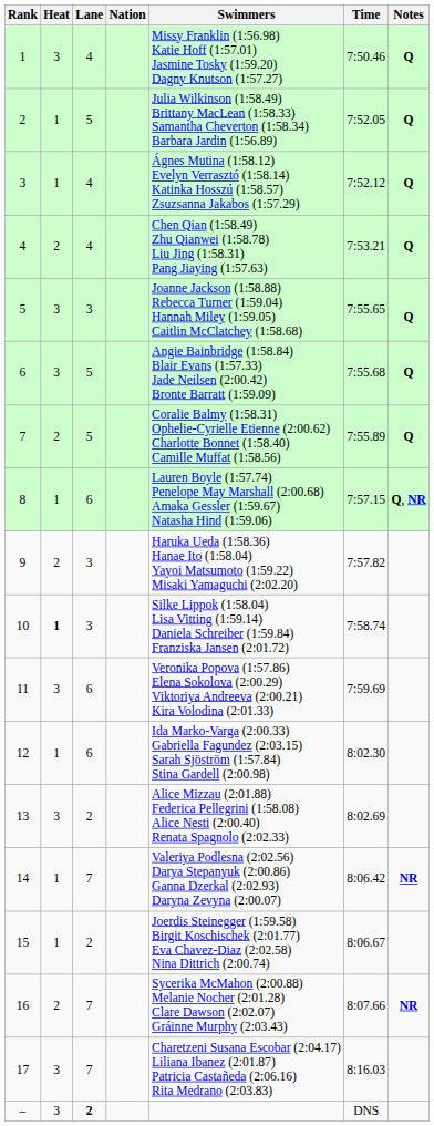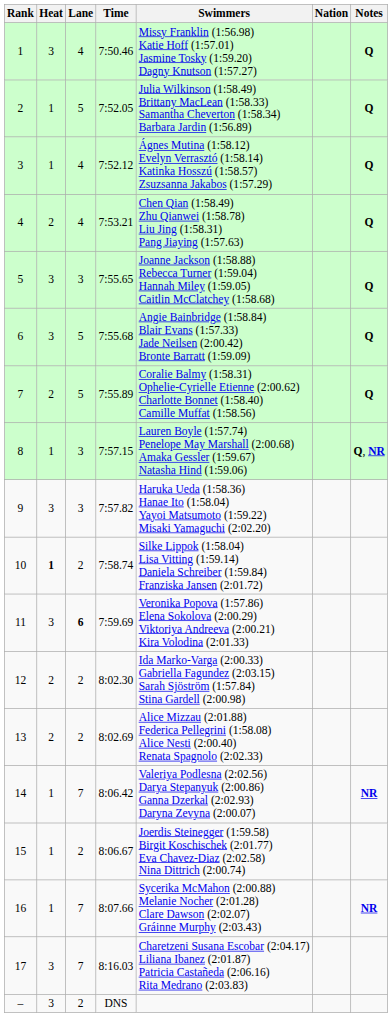 <table class="wikitable sortable" style="text-align:center">
 <tr>
 <th>Rank</th>
 <th>Heat</th>
 <th>Lane</th>
+<th>Time</th>
+<th>Swimmers</th>
 <th>Nation</th>
-<th>Swimmers</th>
-<th>Time</th>
 <th>Notes</th>
 </tr>
 <tr bgcolor=ccffcc>
 <td>1</td>
 <td>3</td>
 <td>4</td>
+<td>7:50.46</td>
+<td align=left><a href='#'>Missy Franklin</a> (1:56.98)<br><a href='#'>Katie Hoff</a> (1:57.01)<br><a href='#'>Jasmine Tosky</a> (1:59.20)<br><a href='#'>Dagny Knutson</a> (1:57.27)</td>
 <td align=left></td>
-<td align=left><a href='#'>Missy Franklin</a> (1:56.98)<br><a href='#'>Katie Hoff</a> (1:57.01)<br><a href='#'>Jasmine Tosky</a> (1:59.20)<br><a href='#'>Dagny Knutson</a> (1:57.27)</td>
-<td>7:50.46</td>
 <td><strong>Q</strong></td>
 </tr>
 <tr bgcolor=ccffcc>
 <td>2</td>
 <td>1</td>
 <td>5</td>
+<td>7:52.05</td>
+<td align=left><a href='#'>Julia Wilkinson</a> (1:58.49)<br><a href='#'>Brittany MacLean</a> (1:58.33)<br><a href='#'>Samantha Cheverton</a> (1:58.34)<br><a href='#'>Barbara Jardin</a> (1:56.89)</td>
 <td align=left></td>
-<td align=left><a href='#'>Julia Wilkinson</a> (1:58.49)<br><a href='#'>Brittany MacLean</a> (1:58.33)<br><a href='#'>Samantha Cheverton</a> (1:58.34)<br><a href='#'>Barbara Jardin</a> (1:56.89)</td>
-<td>7:52.05</td>
 <td><strong>Q</strong></td>
 </tr>
 <tr bgcolor=ccffcc>
 <td>3</td>
 <td>1</td>
 <td>4</td>
+<td>7:52.12</td>
+<td align=left><a href='#'>Ágnes Mutina</a> (1:58.12)<br><a href='#'>Evelyn Verrasztó</a> (1:58.14)<br><a href='#'>Katinka Hosszú</a> (1:58.57)<br><a href='#'>Zsuzsanna Jakabos</a> (1:57.29)</td>
 <td align=left></td>
-<td align=left><a href='#'>Ágnes Mutina</a> (1:58.12)<br><a href='#'>Evelyn Verrasztó</a> (1:58.14)<br><a href='#'>Katinka Hosszú</a> (1:58.57)<br><a href='#'>Zsuzsanna Jakabos</a> (1:57.29)</td>
-<td>7:52.12</td>
 <td><strong>Q</strong></td>
 </tr>
 <tr bgcolor=ccffcc>
 <td>4</td>
 <td>2</td>
 <td>4</td>
+<td>7:53.21</td>
+<td align=left><a href='#'>Chen Qian</a> (1:58.49)<br><a href='#'>Zhu Qianwei</a> (1:58.78)<br><a href='#'>Liu Jing</a> (1:58.31)<br><a href='#'>Pang Jiaying</a> (1:57.63)</td>
 <td align=left></td>
-<td align=left><a href='#'>Chen Qian</a> (1:58.49)<br><a href='#'>Zhu Qianwei</a> (1:58.78)<br><a href='#'>Liu Jing</a> (1:58.31)<br><a href='#'>Pang Jiaying</a> (1:57.63)</td>
-<td>7:53.21</td>
 <td><strong>Q</strong></td>
 </tr>
 <tr bgcolor=ccffcc>
 <td>5</td>
 <td>3</td>
 <td>3</td>
+<td>7:55.65</td>
+<td align=left><a href='#'>Joanne Jackson</a> (1:58.88)<br><a href='#'>Rebecca Turner</a> (1:59.04)<br><a href='#'>Hannah Miley</a> (1:59.05)<br><a href='#'>Caitlin McClatchey</a> (1:58.68)</td>
 <td align=left></td>
-<td align=left><a href='#'>Joanne Jackson</a> (1:58.88)<br><a href='#'>Rebecca Turner</a> (1:59.04)<br><a href='#'>Hannah Miley</a> (1:59.05)<br><a href='#'>Caitlin McClatchey</a> (1:58.68)</td>
-<td>7:55.65</td>
 <td><br><strong>Q</strong></td>
 </tr>
 <tr bgcolor=ccffcc>
 <td>6</td>
 <td>3</td>
 <td>5</td>
+<td>7:55.68</td>
+<td align=left><a href='#'>Angie Bainbridge</a> (1:58.84)<br><a href='#'>Blair Evans</a> (1:57.33)<br><a href='#'>Jade Neilsen</a> (2:00.42)<br><a href='#'>Bronte Barratt</a> (1:59.09)</td>
 <td align=left></td>
-<td align=left><a href='#'>Angie Bainbridge</a> (1:58.84)<br><a href='#'>Blair Evans</a> (1:57.33)<br><a href='#'>Jade Neilsen</a> (2:00.42)<br><a href='#'>Bronte Barratt</a> (1:59.09)</td>
-<td>7:55.68</td>
 <td><strong>Q</strong></td>
 </tr>
 <tr bgcolor=ccffcc>
 <td>7</td>
 <td>2</td>
 <td>5</td>
+<td>7:55.89</td>
+<td align=left><a href='#'>Coralie Balmy</a> (1:58.31)<br><a href='#'>Ophelie-Cyrielle Etienne</a> (2:00.62)<br><a href='#'>Charlotte Bonnet</a> (1:58.40)<br><a href='#'>Camille Muffat</a> (1:58.56)</td>
 <td align=left></td>
-<td align=left><a href='#'>Coralie Balmy</a> (1:58.31)<br><a href='#'>Ophelie-Cyrielle Etienne</a> (2:00.62)<br><a href='#'>Charlotte Bonnet</a> (1:58.40)<br><a href='#'>Camille Muffat</a> (1:58.56)</td>
-<td>7:55.89</td>
 <td><strong>Q</strong></td>
 </tr>
 <tr bgcolor=ccffcc>
 <td>8</td>
 <td>1</td>
-<td>6</td>
+<td>3</td>
+<td>7:57.15</td>
+<td align=left><a href='#'>Lauren Boyle</a> (1:57.74)<br><a href='#'>Penelope May Marshall</a> (2:00.68)<br><a href='#'>Amaka Gessler</a> (1:59.67)<br><a href='#'>Natasha Hind</a> (1:59.06)</td>
 <td align=left></td>
-<td align=left><a href='#'>Lauren Boyle</a> (1:57.74)<br><a href='#'>Penelope May Marshall</a> (2:00.68)<br><a href='#'>Amaka Gessler</a> (1:59.67)<br><a href='#'>Natasha Hind</a> (1:59.06)</td>
-<td>7:57.15</td>
 <td><strong>Q</strong>, <strong><a href='#'>NR</a></strong></td>
 </tr>
 <tr>
 <td>9</td>
-<td>2</td>
 <td>3</td>
+<td>3</td>
+<td>7:57.82</td>
+<td align=left><a href='#'>Haruka Ueda</a> (1:58.36)<br><a href='#'>Hanae Ito</a> (1:58.04)<br><a href='#'>Yayoi Matsumoto</a> (1:59.22)<br><a href='#'>Misaki Yamaguchi</a> (2:02.20)</td>
 <td align=left></td>
-<td align=left><a href='#'>Haruka Ueda</a> (1:58.36)<br><a href='#'>Hanae Ito</a> (1:58.04)<br><a href='#'>Yayoi Matsumoto</a> (1:59.22)<br><a href='#'>Misaki Yamaguchi</a> (2:02.20)</td>
-<td>7:57.82</td>
 <td></td>
 </tr>
 <tr>
 <td>10</td>
 <td><strong>1</strong></td>
-<td>3</td>
+<td>2</td>
+<td>7:58.74</td>
+<td align=left><a href='#'>Silke Lippok</a> (1:58.04)<br><a href='#'>Lisa Vitting</a> (1:59.14)<br><a href='#'>Daniela Schreiber</a> (1:59.84)<br><a href='#'>Franziska Jansen</a> (2:01.72)</td>
 <td align=left></td>
-<td align=left><a href='#'>Silke Lippok</a> (1:58.04)<br><a href='#'>Lisa Vitting</a> (1:59.14)<br><a href='#'>Daniela Schreiber</a> (1:59.84)<br><a href='#'>Franziska Jansen</a> (2:01.72)</td>
-<td>7:58.74</td>
 <td></td>
 </tr>
 <tr>
 <td>11</td>
 <td>3</td>
-<td>6</td>
+<td><strong>6</strong></td>
+<td>7:59.69</td>
+<td align=left><a href='#'>Veronika Popova</a> (1:57.86)<br><a href='#'>Elena Sokolova</a> (2:00.29)<br><a href='#'>Viktoriya Andreeva</a> (2:00.21)<br><a href='#'>Kira Volodina</a> (2:01.33)</td>
 <td align=left></td>
-<td align=left><a href='#'>Veronika Popova</a> (1:57.86)<br><a href='#'>Elena Sokolova</a> (2:00.29)<br><a href='#'>Viktoriya Andreeva</a> (2:00.21)<br><a href='#'>Kira Volodina</a> (2:01.33)</td>
-<td>7:59.69</td>
 <td></td>
 </tr>
 <tr>
 <td>12</td>
-<td>1</td>
-<td>6</td>
+<td>2</td>
+<td>2</td>
+<td>8:02.30</td>
+<td align=left><a href='#'>Ida Marko-Varga</a> (2:00.33)<br><a href='#'>Gabriella Fagundez</a> (2:03.15)<br><a href='#'>Sarah Sjöström</a> (1:57.84)<br><a href='#'>Stina Gardell</a> (2:00.98)</td>
 <td align=left></td>
-<td align=left><a href='#'>Ida Marko-Varga</a> (2:00.33)<br><a href='#'>Gabriella Fagundez</a> (2:03.15)<br><a href='#'>Sarah Sjöström</a> (1:57.84)<br><a href='#'>Stina Gardell</a> (2:00.98)</td>
-<td>8:02.30</td>
 <td></td>
 </tr>
 <tr>
 <td>13</td>
-<td>3</td>
 <td>2</td>
+<td>2</td>
+<td>8:02.69</td>
+<td align=left><a href='#'>Alice Mizzau</a> (2:01.88)<br><a href='#'>Federica Pellegrini</a> (1:58.08)<br><a href='#'>Alice Nesti</a> (2:00.40)<br><a href='#'>Renata Spagnolo</a> (2:02.33)</td>
 <td align=left></td>
-<td align=left><a href='#'>Alice Mizzau</a> (2:01.88)<br><a href='#'>Federica Pellegrini</a> (1:58.08)<br><a href='#'>Alice Nesti</a> (2:00.40)<br><a href='#'>Renata Spagnolo</a> (2:02.33)</td>
-<td>8:02.69</td>
 <td></td>
 </tr>
 <tr>
 <td>14</td>
 <td>1</td>
 <td>7</td>
+<td>8:06.42</td>
+<td align=left><a href='#'>Valeriya Podlesna</a> (2:02.56)<br><a href='#'>Darya Stepanyuk</a> (2:00.86)<br><a href='#'>Ganna Dzerkal</a> (2:02.93)<br><a href='#'>Daryna Zevyna</a> (2:00.07)</td>
 <td align=left></td>
-<td align=left><a href='#'>Valeriya Podlesna</a> (2:02.56)<br><a href='#'>Darya Stepanyuk</a> (2:00.86)<br><a href='#'>Ganna Dzerkal</a> (2:02.93)<br><a href='#'>Daryna Zevyna</a> (2:00.07)</td>
-<td>8:06.42</td>
 <td><strong><a href='#'>NR</a></strong></td>
 </tr>
 <tr>
 <td>15</td>
 <td>1</td>
 <td>2</td>
+<td>8:06.67</td>
+<td align=left><a href='#'>Joerdis Steinegger</a> (1:59.58)<br><a href='#'>Birgit Koschischek</a> (2:01.77)<br><a href='#'>Eva Chavez-Diaz</a> (2:02.58)<br><a href='#'>Nina Dittrich</a> (2:00.74)</td>
 <td align=left></td>
-<td align=left><a href='#'>Joerdis Steinegger</a> (1:59.58)<br><a href='#'>Birgit Koschischek</a> (2:01.77)<br><a href='#'>Eva Chavez-Diaz</a> (2:02.58)<br><a href='#'>Nina Dittrich</a> (2:00.74)</td>
-<td>8:06.67</td>
 <td></td>
 </tr>
 <tr>
 <td>16</td>
-<td>2</td>
+<td>1</td>
 <td>7</td>
+<td>8:07.66</td>
+<td align=left><a href='#'>Sycerika McMahon</a> (2:00.88)<br><a href='#'>Melanie Nocher</a> (2:01.28)<br><a href='#'>Clare Dawson</a> (2:02.07)<br><a href='#'>Gráinne Murphy</a> (2:03.43)</td>
 <td align=left></td>
-<td align=left><a href='#'>Sycerika McMahon</a> (2:00.88)<br><a href='#'>Melanie Nocher</a> (2:01.28)<br><a href='#'>Clare Dawson</a> (2:02.07)<br><a href='#'>Gráinne Murphy</a> (2:03.43)</td>
-<td>8:07.66</td>
 <td><strong><a href='#'>NR</a></strong></td>
 </tr>
 <tr>
 <td>17</td>
 <td>3</td>
 <td>7</td>
+<td>8:16.03</td>
+<td align=left><a href='#'>Charetzeni Susana Escobar</a> (2:04.17)<br><a href='#'>Liliana Ibanez</a> (2:01.87)<br><a href='#'>Patricia Castañeda</a> (2:06.16)<br><a href='#'>Rita Medrano</a> (2:03.83)</td>
 <td align=left></td>
-<td align=left><a href='#'>Charetzeni Susana Escobar</a> (2:04.17)<br><a href='#'>Liliana Ibanez</a> (2:01.87)<br><a href='#'>Patricia Castañeda</a> (2:06.16)<br><a href='#'>Rita Medrano</a> (2:03.83)</td>
-<td>8:16.03</td>
 <td></td>
 </tr>
 <tr>
 <td>–</td>
 <td>3</td>
-<td><strong>2</strong></td>
+<td>2</td>
+<td>DNS</td>
+<td></td>
 <td align=left></td>
-<td></td>
-<td>DNS</td>
 <td></td>
 </tr>
 </table>
